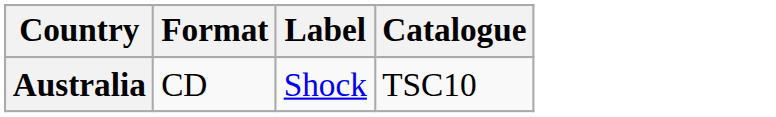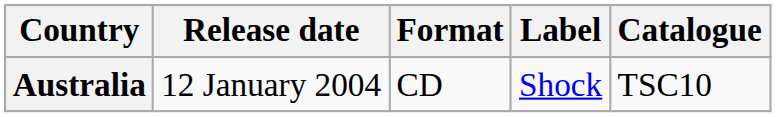 <table class="wikitable plainrowheaders">
 <tr>
 <th>Country</th>
+<th>Release date</th>
 <th>Format</th>
 <th>Label</th>
 <th>Catalogue</th>
 </tr>
 <tr>
 <th scope="row">Australia</th>
+<td>12 January 2004</td>
 <td>CD</td>
 <td><a href='#'>Shock</a></td>
 <td>TSC10</td>
 </tr>
 </table>
